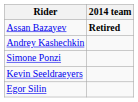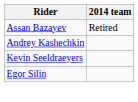 <table class="wikitable">
 <tr>
 <th>Rider</th>
 <th>2014 team</th>
 </tr>
 <tr>
 <td><a href='#'>Assan Bazayev</a></td>
-<td><strong>Retired</strong></td>
+<td>Retired</td>
 </tr>
 <tr>
 <td><a href='#'>Andrey Kashechkin</a></td>
-<td></td>
-</tr>
-<tr>
-<td><a href='#'>Simone Ponzi</a></td>
 <td></td>
 </tr>
 <tr>
 <td><a href='#'>Kevin Seeldraeyers</a></td>
 <td></td>
 </tr>
 <tr>
 <td><a href='#'>Egor Silin</a></td>
 <td></td>
 </tr>
 </table>
